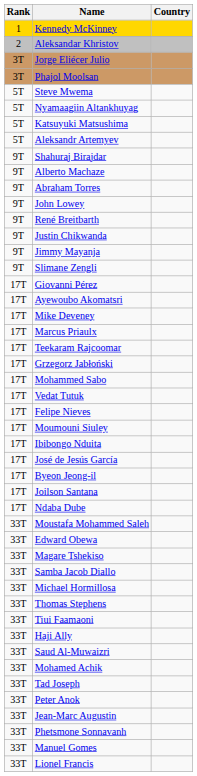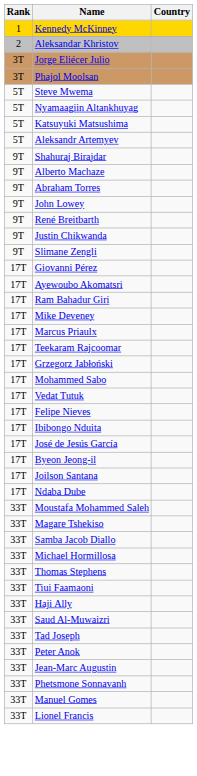 <table class="wikitable sortable" style="text-align:center">
 <tr>
 <th>Rank</th>
 <th>Name</th>
 <th>Country</th>
 </tr>
 <tr bgcolor=gold>
 <td>1</td>
 <td align="left"><a href='#'>Kennedy McKinney</a></td>
 <td align="left"></td>
 </tr>
 <tr bgcolor=silver>
 <td>2</td>
 <td align="left"><a href='#'>Aleksandar Khristov</a></td>
 <td align="left"></td>
 </tr>
 <tr bgcolor=#CC9966>
 <td>3T</td>
 <td align="left"><a href='#'>Jorge Eliécer Julio</a></td>
 <td align="left"></td>
 </tr>
 <tr bgcolor=#CC9966>
 <td>3T</td>
 <td align="left"><a href='#'>Phajol Moolsan</a></td>
 <td align="left"></td>
 </tr>
 <tr>
 <td>5T</td>
 <td align="left"><a href='#'>Steve Mwema</a></td>
 <td align="left"></td>
 </tr>
 <tr>
 <td>5T</td>
 <td align="left"><a href='#'>Nyamaagiin Altankhuyag</a></td>
 <td align="left"></td>
 </tr>
 <tr>
 <td>5T</td>
 <td align="left"><a href='#'>Katsuyuki Matsushima</a></td>
 <td align="left"></td>
 </tr>
 <tr>
 <td>5T</td>
 <td align="left"><a href='#'>Aleksandr Artemyev</a></td>
 <td align="left"></td>
 </tr>
 <tr>
 <td>9T</td>
 <td align="left"><a href='#'>Shahuraj Birajdar</a></td>
 <td align="left"></td>
 </tr>
 <tr>
 <td>9T</td>
 <td align="left"><a href='#'>Alberto Machaze</a></td>
 <td align="left"></td>
 </tr>
 <tr>
 <td>9T</td>
 <td align="left"><a href='#'>Abraham Torres</a></td>
 <td align="left"></td>
 </tr>
 <tr>
 <td>9T</td>
 <td align="left"><a href='#'>John Lowey</a></td>
 <td align="left"></td>
 </tr>
 <tr>
 <td>9T</td>
 <td align="left"><a href='#'>René Breitbarth</a></td>
 <td align="left"></td>
 </tr>
 <tr>
 <td>9T</td>
 <td align="left"><a href='#'>Justin Chikwanda</a></td>
 <td align="left"></td>
 </tr>
 <tr>
 <td>9T</td>
-<td align="left"><a href='#'>Jimmy Mayanja</a></td>
-<td align="left"></td>
-</tr>
-<tr>
-<td>9T</td>
 <td align="left"><a href='#'>Slimane Zengli</a></td>
 <td align="left"></td>
 </tr>
 <tr>
 <td>17T</td>
 <td align="left"><a href='#'>Giovanni Pérez</a></td>
 <td align="left"></td>
 </tr>
 <tr>
 <td>17T</td>
 <td align="left"><a href='#'>Ayewoubo Akomatsri</a></td>
+<td align="left"></td>
+</tr>
+<tr>
+<td>17T</td>
+<td align="left"><a href='#'>Ram Bahadur Giri</a></td>
 <td align="left"></td>
 </tr>
 <tr>
 <td>17T</td>
 <td align="left"><a href='#'>Mike Deveney</a></td>
 <td align="left"></td>
 </tr>
 <tr>
 <td>17T</td>
 <td align="left"><a href='#'>Marcus Priaulx</a></td>
 <td align="left"></td>
 </tr>
 <tr>
 <td>17T</td>
 <td align="left"><a href='#'>Teekaram Rajcoomar</a></td>
 <td align="left"></td>
 </tr>
 <tr>
 <td>17T</td>
 <td align="left"><a href='#'>Grzegorz Jabłoński</a></td>
 <td align="left"></td>
 </tr>
 <tr>
 <td>17T</td>
 <td align="left"><a href='#'>Mohammed Sabo</a></td>
 <td align="left"></td>
 </tr>
 <tr>
 <td>17T</td>
 <td align="left"><a href='#'>Vedat Tutuk</a></td>
 <td align="left"></td>
 </tr>
 <tr>
 <td>17T</td>
 <td align="left"><a href='#'>Felipe Nieves</a></td>
 <td align="left"></td>
 </tr>
 <tr>
 <td>17T</td>
-<td align="left"><a href='#'>Moumouni Siuley</a></td>
-<td align="left"></td>
-</tr>
-<tr>
-<td>17T</td>
 <td align="left"><a href='#'>Ibibongo Nduita</a></td>
 <td align="left"></td>
 </tr>
 <tr>
 <td>17T</td>
 <td align="left"><a href='#'>José de Jesús García</a></td>
 <td align="left"></td>
 </tr>
 <tr>
 <td>17T</td>
 <td align="left"><a href='#'>Byeon Jeong-il</a></td>
 <td align="left"></td>
 </tr>
 <tr>
 <td>17T</td>
 <td align="left"><a href='#'>Joilson Santana</a></td>
 <td align="left"></td>
 </tr>
 <tr>
 <td>17T</td>
 <td align="left"><a href='#'>Ndaba Dube</a></td>
 <td align="left"></td>
 </tr>
 <tr>
 <td>33T</td>
 <td align="left"><a href='#'>Moustafa Mohammed Saleh</a></td>
-<td align="left"></td>
-</tr>
-<tr>
-<td>33T</td>
-<td align="left"><a href='#'>Edward Obewa</a></td>
 <td align="left"></td>
 </tr>
 <tr>
 <td>33T</td>
 <td align="left"><a href='#'>Magare Tshekiso</a></td>
 <td align="left"></td>
 </tr>
 <tr>
 <td>33T</td>
 <td align="left"><a href='#'>Samba Jacob Diallo</a></td>
 <td align="left"></td>
 </tr>
 <tr>
 <td>33T</td>
 <td align="left"><a href='#'>Michael Hormillosa</a></td>
 <td align="left"></td>
 </tr>
 <tr>
 <td>33T</td>
 <td align="left"><a href='#'>Thomas Stephens</a></td>
 <td align="left"></td>
 </tr>
 <tr>
 <td>33T</td>
 <td align="left"><a href='#'>Tiui Faamaoni</a></td>
 <td align="left"></td>
 </tr>
 <tr>
 <td>33T</td>
 <td align="left"><a href='#'>Haji Ally</a></td>
 <td align="left"></td>
 </tr>
 <tr>
 <td>33T</td>
 <td align="left"><a href='#'>Saud Al-Muwaizri</a></td>
 <td align="left"></td>
 </tr>
 <tr>
 <td>33T</td>
-<td align="left"><a href='#'>Mohamed Achik</a></td>
-<td align="left"></td>
-</tr>
-<tr>
-<td>33T</td>
 <td align="left"><a href='#'>Tad Joseph</a></td>
 <td align="left"></td>
 </tr>
 <tr>
 <td>33T</td>
 <td align="left"><a href='#'>Peter Anok</a></td>
 <td align="left"></td>
 </tr>
 <tr>
 <td>33T</td>
 <td align="left"><a href='#'>Jean-Marc Augustin</a></td>
 <td align="left"></td>
 </tr>
 <tr>
 <td>33T</td>
 <td align="left"><a href='#'>Phetsmone Sonnavanh</a></td>
 <td align="left"></td>
 </tr>
 <tr>
 <td>33T</td>
 <td align="left"><a href='#'>Manuel Gomes</a></td>
 <td align="left"></td>
 </tr>
 <tr>
 <td>33T</td>
 <td align="left"><a href='#'>Lionel Francis</a></td>
 <td align="left"></td>
 </tr>
 </table>
